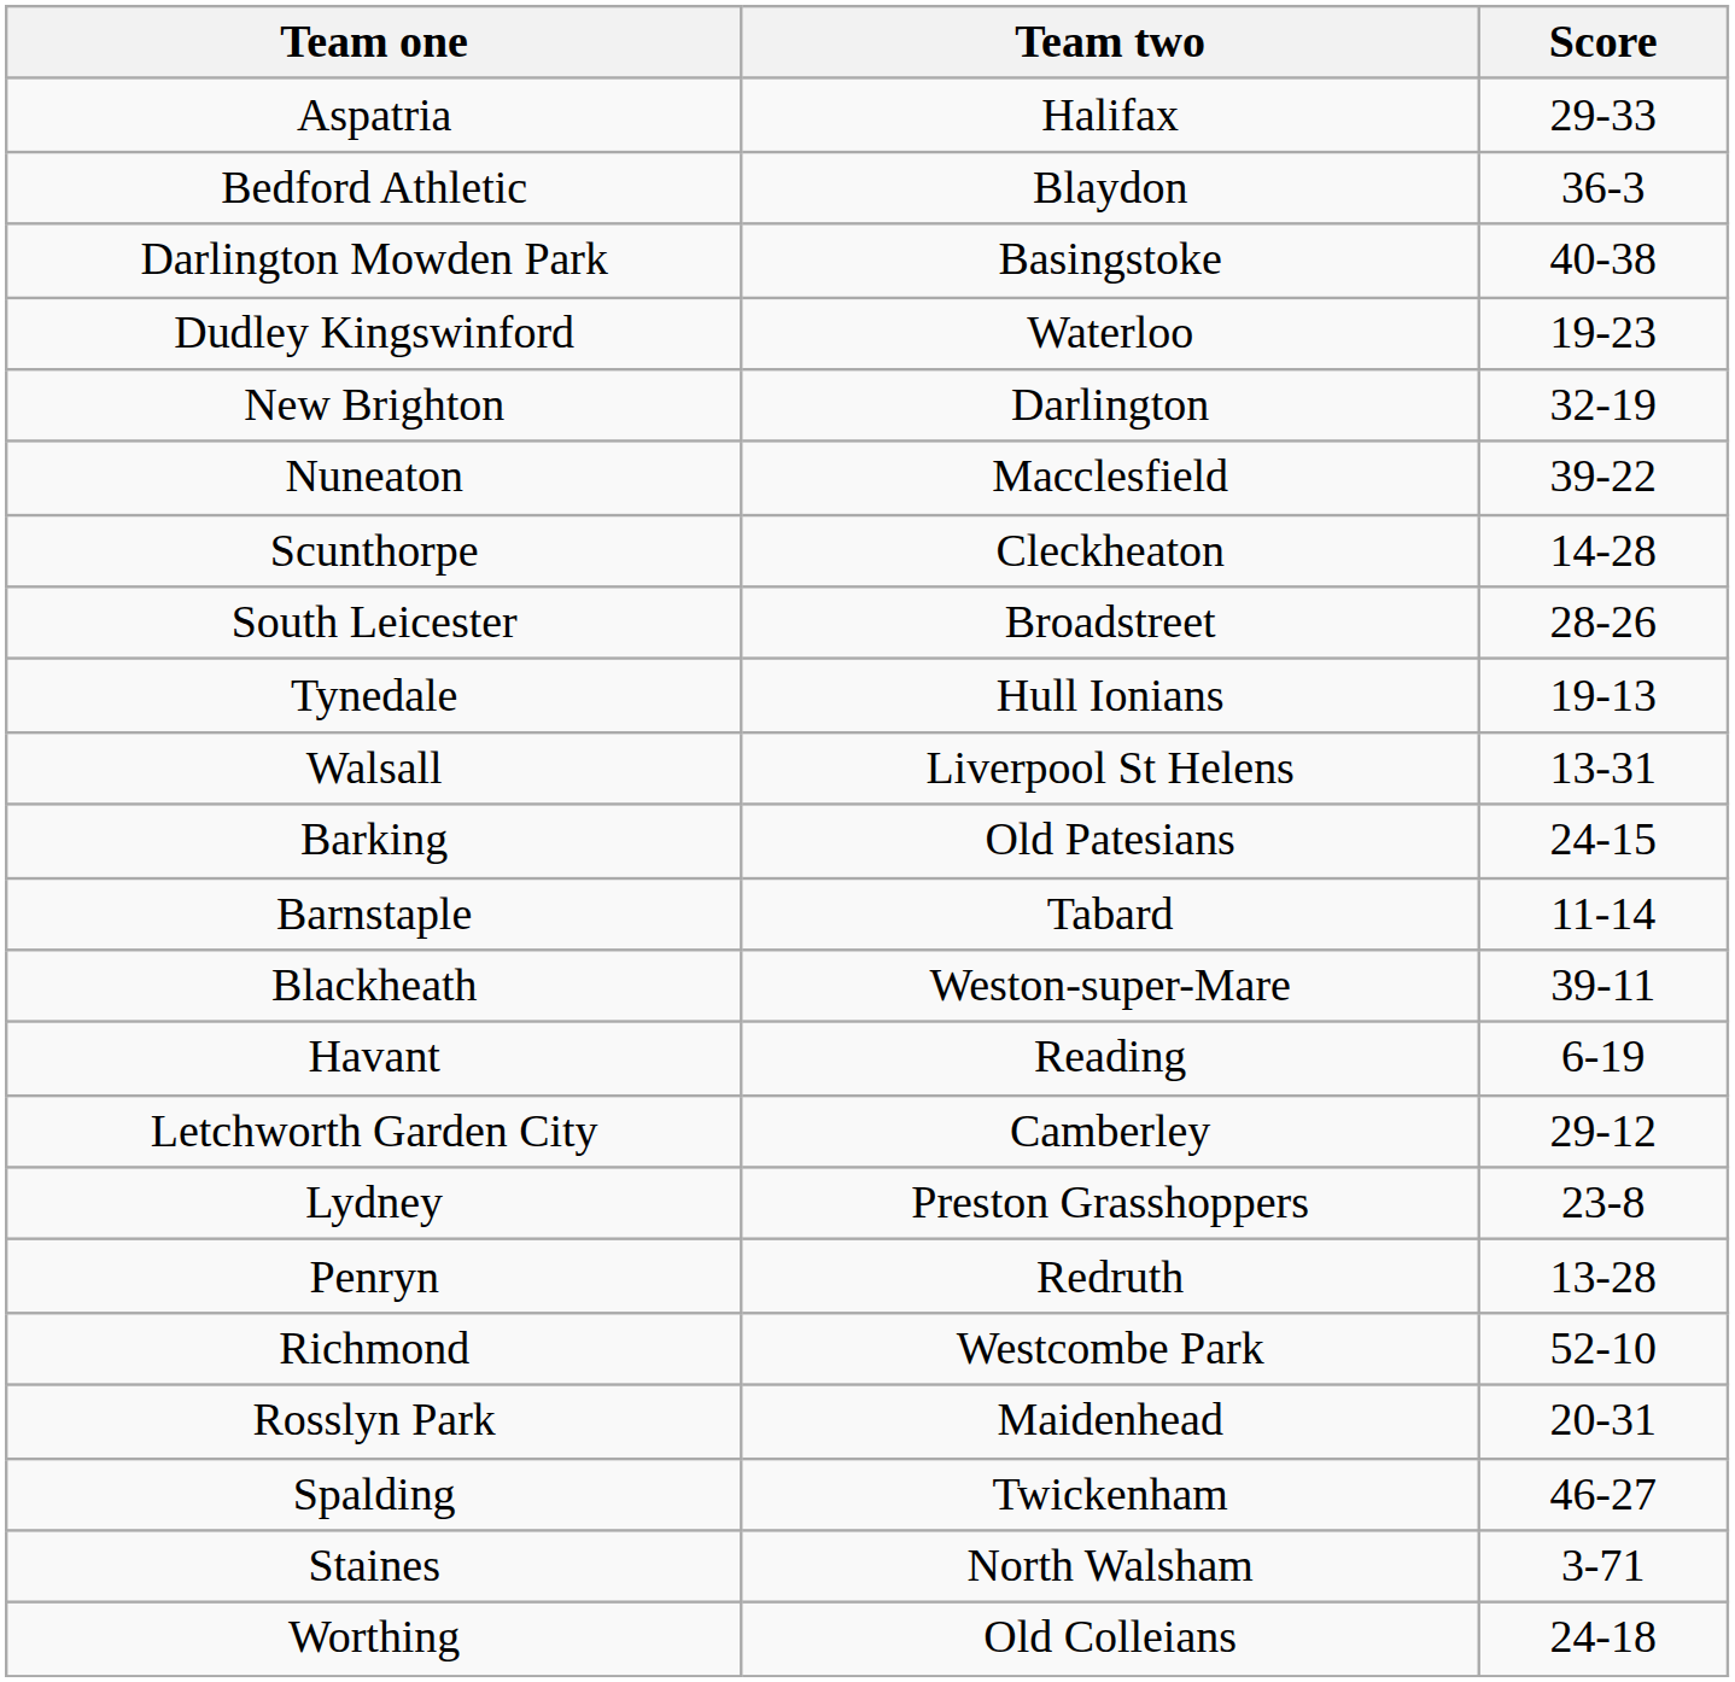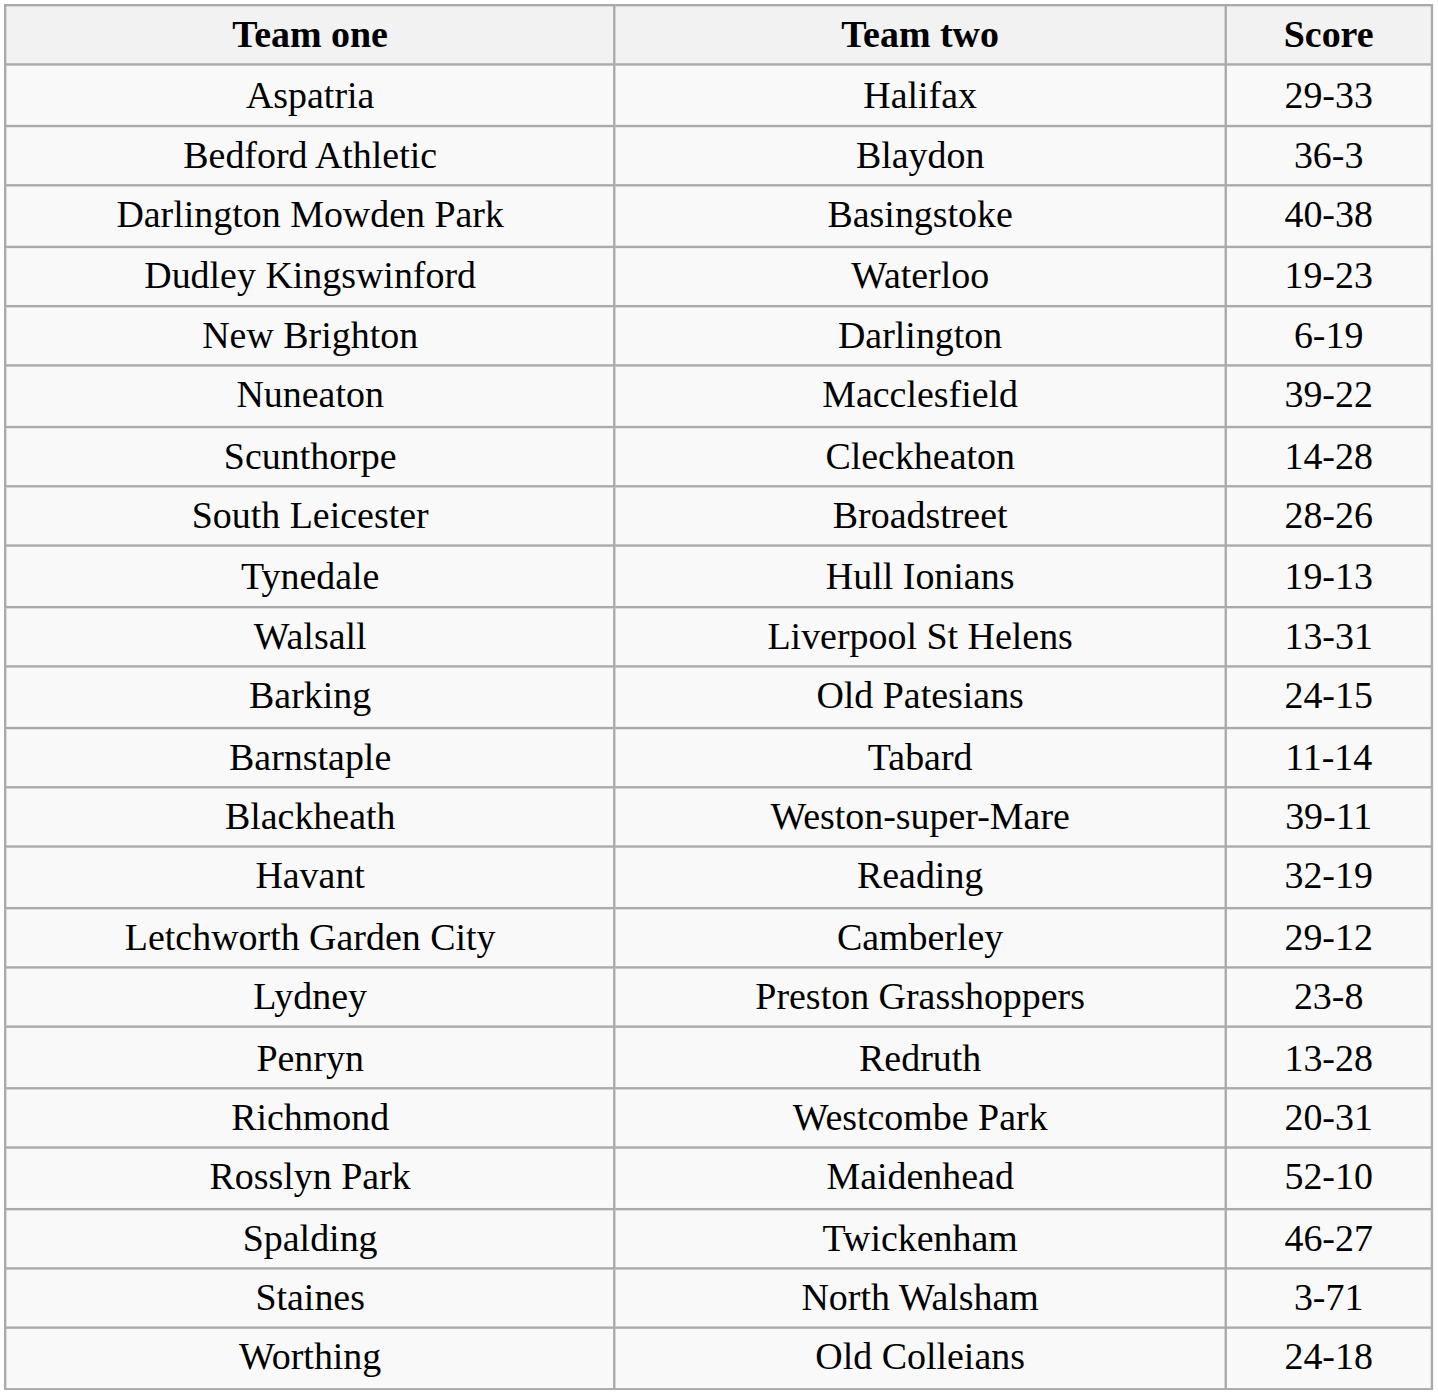 <table class="wikitable" style="text-align: center">
 <tr>
 <th width=250>Team one</th>
 <th width=250>Team two</th>
 <th width=80>Score</th>
 </tr>
 <tr>
 <td>Aspatria</td>
 <td>Halifax</td>
 <td>29-33</td>
 </tr>
 <tr>
 <td>Bedford Athletic</td>
 <td>Blaydon</td>
 <td>36-3</td>
 </tr>
 <tr>
 <td>Darlington Mowden Park</td>
 <td>Basingstoke</td>
 <td>40-38</td>
 </tr>
 <tr>
 <td>Dudley Kingswinford</td>
 <td>Waterloo</td>
 <td>19-23</td>
 </tr>
 <tr>
 <td>New Brighton</td>
 <td>Darlington</td>
-<td>32-19</td>
+<td>6-19</td>
 </tr>
 <tr>
 <td>Nuneaton</td>
 <td>Macclesfield</td>
 <td>39-22</td>
 </tr>
 <tr>
 <td>Scunthorpe</td>
 <td>Cleckheaton</td>
 <td>14-28</td>
 </tr>
 <tr>
 <td>South Leicester</td>
 <td>Broadstreet</td>
 <td>28-26</td>
 </tr>
 <tr>
 <td>Tynedale</td>
 <td>Hull Ionians</td>
 <td>19-13</td>
 </tr>
 <tr>
 <td>Walsall</td>
 <td>Liverpool St Helens</td>
 <td>13-31</td>
 </tr>
 <tr>
 <td>Barking</td>
 <td>Old Patesians</td>
 <td>24-15</td>
 </tr>
 <tr>
 <td>Barnstaple</td>
 <td>Tabard</td>
 <td>11-14</td>
 </tr>
 <tr>
 <td>Blackheath</td>
 <td>Weston-super-Mare</td>
 <td>39-11</td>
 </tr>
 <tr>
 <td>Havant</td>
 <td>Reading</td>
-<td>6-19</td>
+<td>32-19</td>
 </tr>
 <tr>
 <td>Letchworth Garden City</td>
 <td>Camberley</td>
 <td>29-12</td>
 </tr>
 <tr>
 <td>Lydney</td>
 <td>Preston Grasshoppers</td>
 <td>23-8</td>
 </tr>
 <tr>
 <td>Penryn</td>
 <td>Redruth</td>
 <td>13-28</td>
 </tr>
 <tr>
 <td>Richmond</td>
 <td>Westcombe Park</td>
-<td>52-10</td>
+<td>20-31</td>
 </tr>
 <tr>
 <td>Rosslyn Park</td>
 <td>Maidenhead</td>
-<td>20-31</td>
+<td>52-10</td>
 </tr>
 <tr>
 <td>Spalding</td>
 <td>Twickenham</td>
 <td>46-27</td>
 </tr>
 <tr>
 <td>Staines</td>
 <td>North Walsham</td>
 <td>3-71</td>
 </tr>
 <tr>
 <td>Worthing</td>
 <td>Old Colleians</td>
 <td>24-18</td>
 </tr>
 </table>
